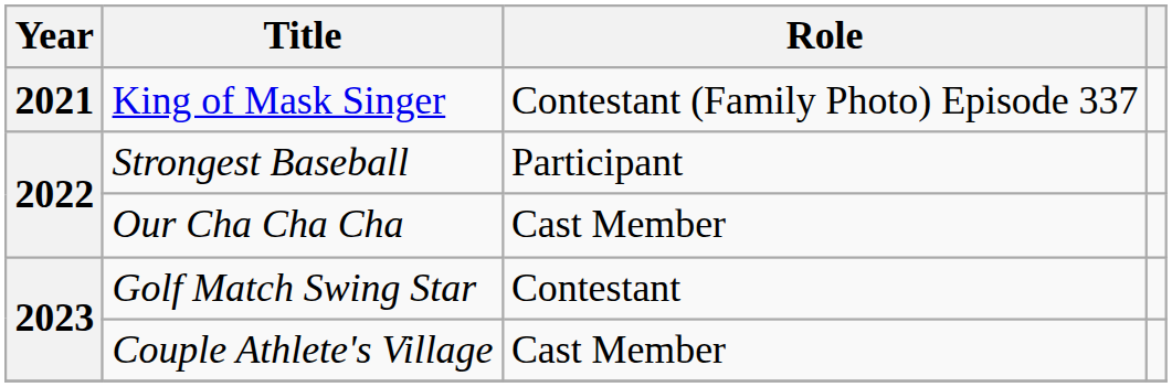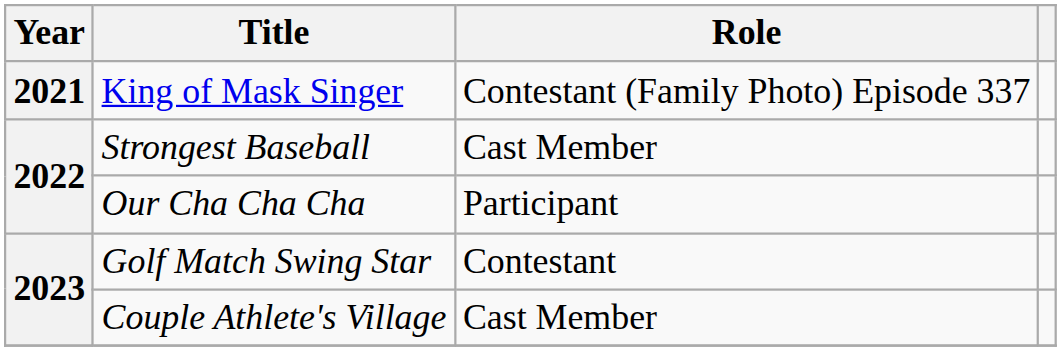 <table class="wikitable  plainrowheaders">
 <tr>
 <th scope="col">Year</th>
 <th scope="col">Title</th>
 <th scope="col">Role</th>
 <th scope="col" class="unsortable"></th>
 </tr>
 <tr>
 <th>2021</th>
 <td><a href='#'>King of Mask Singer</a></td>
 <td>Contestant (Family Photo) Episode 337</td>
 <td></td>
 </tr>
 <tr>
 <th scope="row" rowspan=2>2022</th>
 <td><em>Strongest Baseball</em></td>
-<td>Participant</td>
+<td>Cast Member</td>
 <td></td>
 </tr>
 <tr>
 <td><em>Our Cha Cha Cha</em></td>
-<td>Cast Member</td>
+<td>Participant</td>
 <td></td>
 </tr>
 <tr>
 <th scope="row"rowspan=2>2023</th>
 <td><em>Golf Match Swing Star</em></td>
 <td>Contestant</td>
 <td></td>
 </tr>
 <tr>
 <td><em>Couple Athlete's Village</em></td>
 <td>Cast Member</td>
 <td></td>
 </tr>
 <tr>
 </tr>
 </table>
